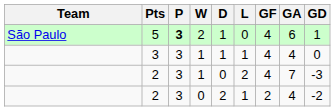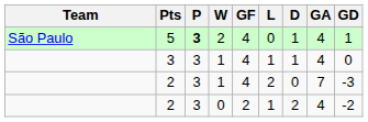 <table class="wikitable" style="text-align: center;">
 <tr>
 <th width="165">Team</th>
 <th width="20">Pts</th>
 <th width="20">P</th>
 <th width="20">W</th>
+<th width="20">GF</th>
+<th width="20">L</th>
 <th width="20">D</th>
-<th width="20">L</th>
-<th width="20">GF</th>
 <th width="20">GA</th>
 <th width="20">GD</th>
 </tr>
 <tr bgcolor=ccffcc>
 <td style="text-align:left;"><a href='#'>São Paulo</a></td>
 <td>5</td>
 <td><strong>3</strong></td>
 <td>2</td>
+<td>4</td>
+<td>0</td>
 <td>1</td>
-<td>0</td>
 <td>4</td>
-<td>6</td>
 <td>1</td>
 </tr>
 <tr>
 <td></td>
 <td>3</td>
 <td>3</td>
 <td>1</td>
+<td>4</td>
 <td>1</td>
 <td>1</td>
-<td>4</td>
 <td>4</td>
 <td>0</td>
 </tr>
 <tr>
 <td></td>
 <td>2</td>
 <td>3</td>
 <td>1</td>
+<td>4</td>
+<td>2</td>
 <td>0</td>
-<td>2</td>
-<td>4</td>
 <td>7</td>
 <td>-3</td>
 </tr>
 <tr>
 <td></td>
 <td>2</td>
 <td>3</td>
 <td>0</td>
 <td>2</td>
 <td>1</td>
 <td>2</td>
 <td>4</td>
 <td>-2</td>
 </tr>
 </table>
